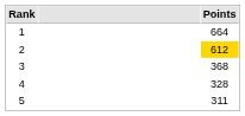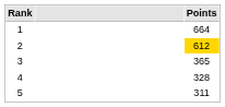 <table cellspacing="1" cellpadding="3" style="border:1px solid #AAAAAA;font-size:86%">
 <tr bgcolor="#E4E4E4">
 <th style="border-bottom:1px solid #AAAAAA" width=10>Rank</th>
 <th style="border-bottom:1px solid #AAAAAA" width=200></th>
 <th style="border-bottom:1px solid #AAAAAA" width=20>Points</th>
 </tr>
 <tr>
 <td align="center">1</td>
 <td></td>
 <td align=center>664</td>
 </tr>
 <tr>
 <td align="center">2</td>
 <td></td>
 <td align=center style="background: gold;">612</td>
 </tr>
 <tr>
 <td align="center">3</td>
 <td></td>
-<td align=center>368</td>
+<td align=center>365</td>
 </tr>
 <tr>
 <td align="center">4</td>
 <td></td>
 <td align=center>328</td>
 </tr>
 <tr>
 <td align="center">5</td>
 <td></td>
 <td align=center>311</td>
 </tr>
 </table>
